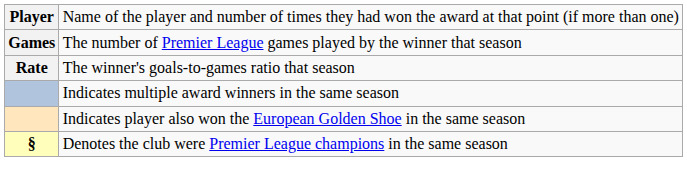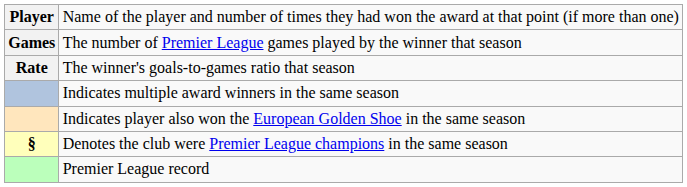 <table class="wikitable plainrowheaders">
 <tr>
 <th scope="row"><strong>Player </strong></th>
 <td>Name of the player and number of times they had won the award at that point (if more than one)</td>
 </tr>
 <tr>
 <th scope="row" style="text-align:center"><strong>Games</strong></th>
 <td>The number of <a href='#'>Premier League</a> games played by the winner that season</td>
 </tr>
 <tr>
 <th scope="row" style="text-align:center"><strong>Rate</strong></th>
 <td>The winner's goals-to-games ratio that season</td>
 </tr>
 <tr>
 <th scope="row" style="text-align:center; background:#B0C4DE"></th>
 <td>Indicates multiple award winners in the same season</td>
 </tr>
 <tr>
 <th scope="row" style="text-align:center; background:#FFE6BD"></th>
 <td>Indicates player also won the <a href='#'>European Golden Shoe</a> in the same season</td>
 </tr>
 <tr>
 <th scope="row" style="text-align:center; background:#ffb">§</th>
 <td>Denotes the club were <a href='#'>Premier League champions</a> in the same season</td>
 </tr>
+<tr>
+<th scope="row" style="text-align:center; background:#bbffbb"></th>
+<td>Premier League record</td>
+</tr>
 </table>
